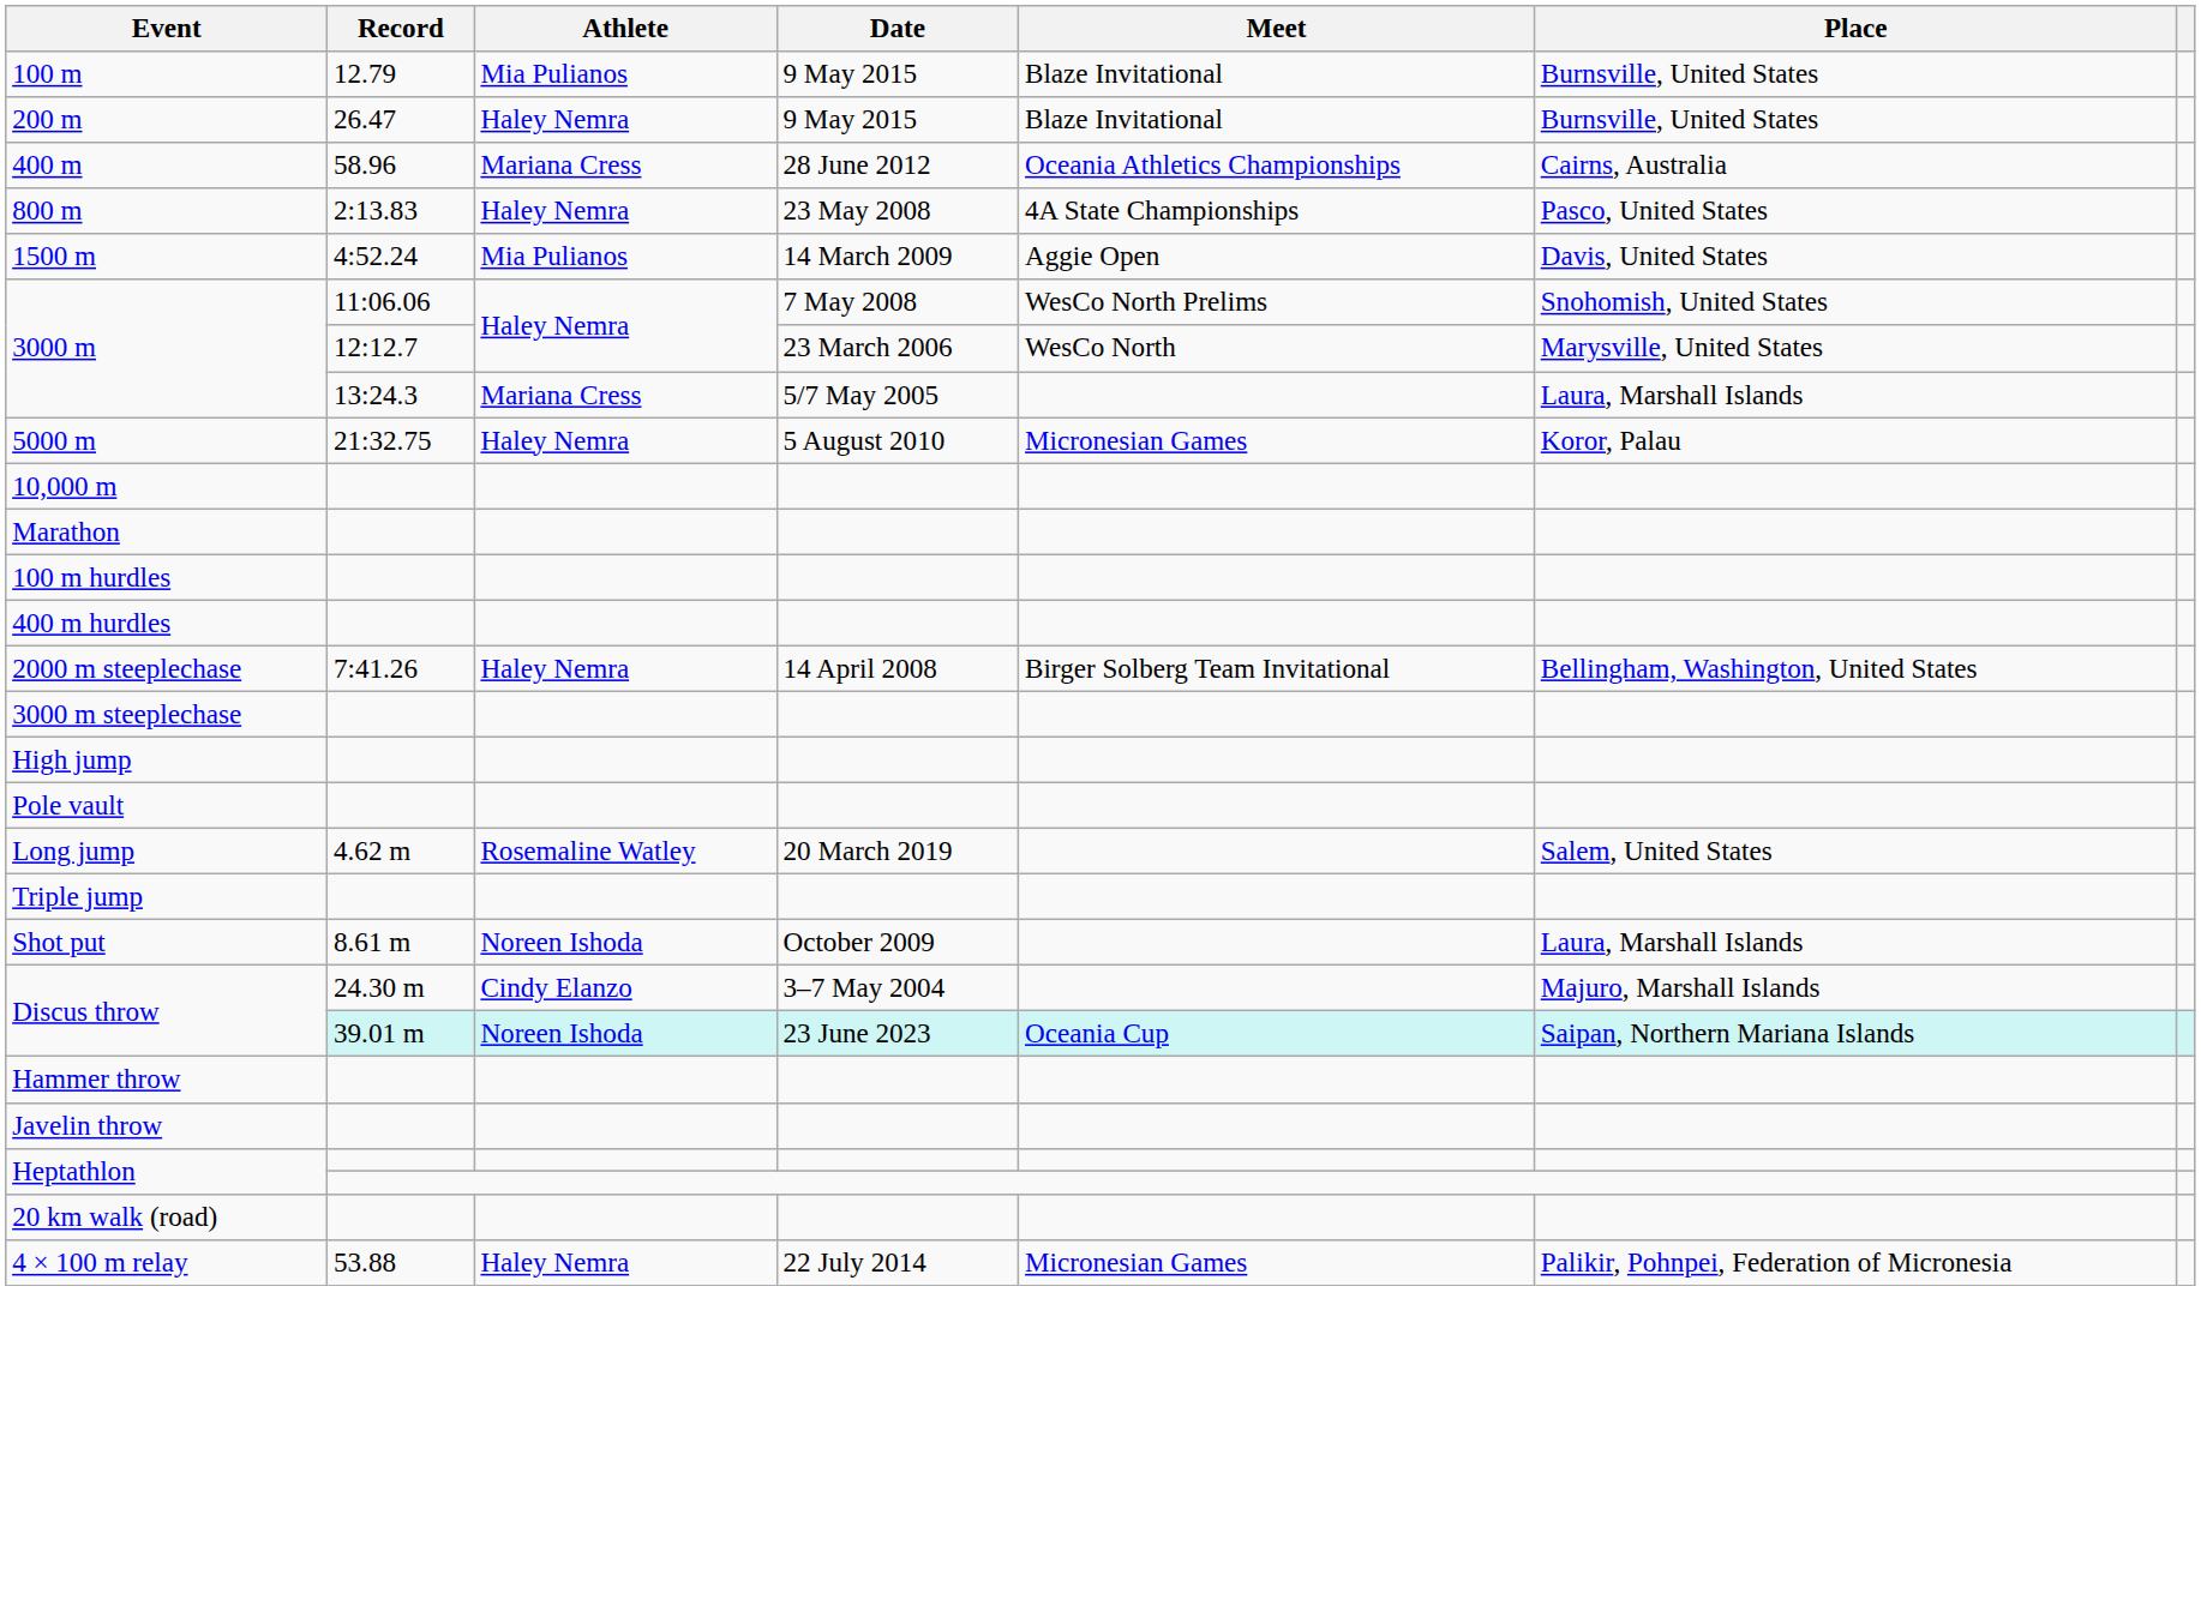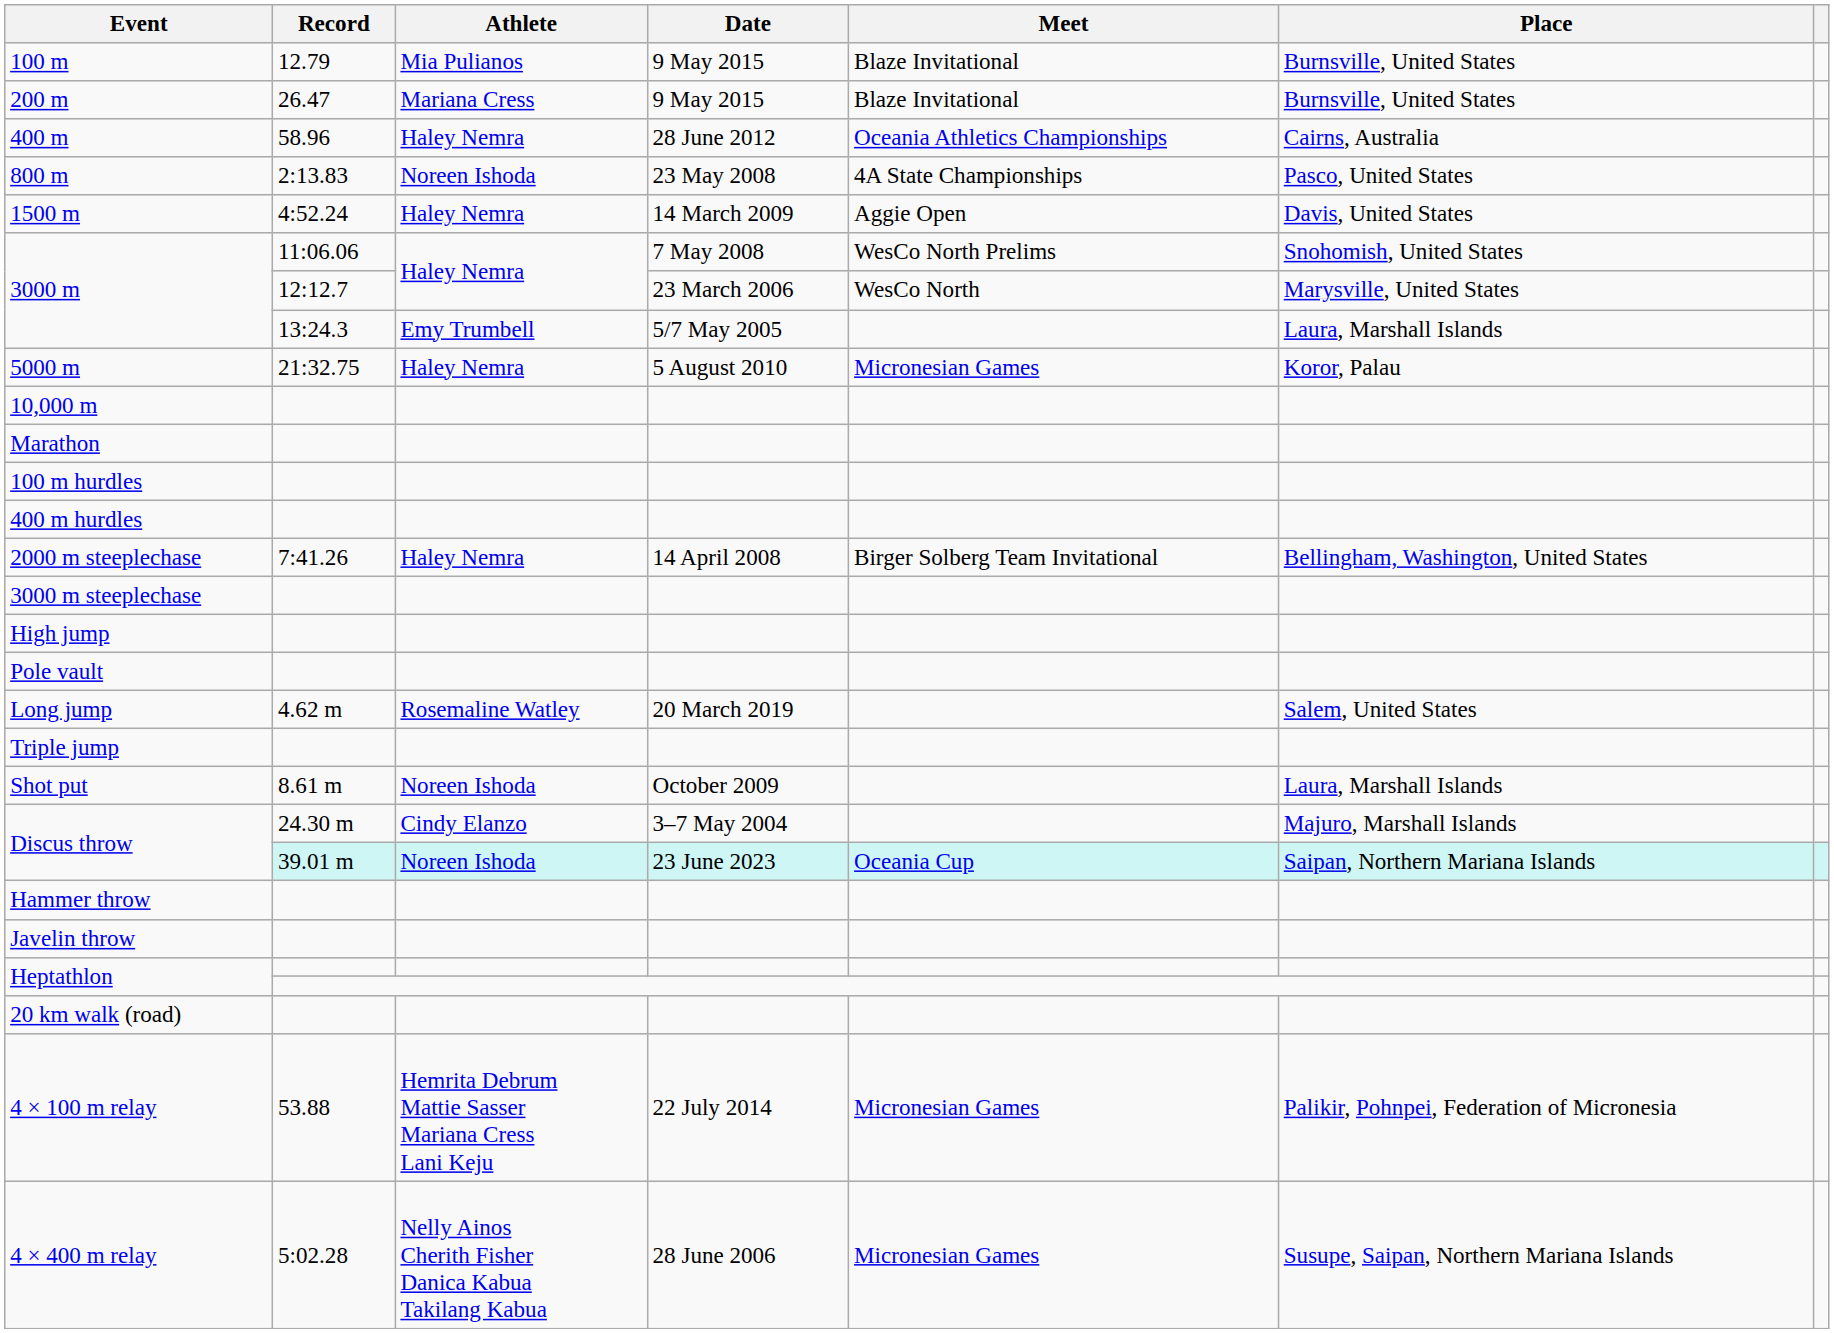 <table class="wikitable" style="font-size:95%; width: 95%;">
 <tr>
 <th>Event</th>
 <th>Record</th>
 <th>Athlete</th>
 <th>Date</th>
 <th>Meet</th>
 <th>Place</th>
 <th></th>
 </tr>
 <tr>
 <td><a href='#'>100 m</a></td>
 <td>12.79 </td>
 <td><a href='#'>Mia Pulianos</a></td>
 <td>9 May 2015</td>
 <td>Blaze Invitational</td>
 <td><a href='#'>Burnsville</a>, United States</td>
 <td></td>
 </tr>
 <tr>
 <td><a href='#'>200 m</a></td>
 <td>26.47 </td>
-<td><a href='#'>Haley Nemra</a></td>
+<td><a href='#'>Mariana Cress</a></td>
 <td>9 May 2015</td>
 <td>Blaze Invitational</td>
 <td><a href='#'>Burnsville</a>, United States</td>
 <td></td>
 </tr>
 <tr>
 <td><a href='#'>400 m</a></td>
 <td>58.96</td>
-<td><a href='#'>Mariana Cress</a></td>
+<td><a href='#'>Haley Nemra</a></td>
 <td>28 June 2012</td>
 <td><a href='#'>Oceania Athletics Championships</a></td>
 <td><a href='#'>Cairns</a>, Australia</td>
 <td></td>
 </tr>
 <tr>
 <td><a href='#'>800 m</a></td>
 <td>2:13.83</td>
-<td><a href='#'>Haley Nemra</a></td>
+<td><a href='#'>Noreen Ishoda</a></td>
 <td>23 May 2008</td>
 <td>4A State Championships</td>
 <td><a href='#'>Pasco</a>, United States</td>
 <td></td>
 </tr>
 <tr>
 <td><a href='#'>1500 m</a></td>
 <td>4:52.24</td>
-<td><a href='#'>Mia Pulianos</a></td>
+<td><a href='#'>Haley Nemra</a></td>
 <td>14 March 2009</td>
 <td>Aggie Open</td>
 <td><a href='#'>Davis</a>, United States</td>
 <td></td>
 </tr>
 <tr>
 <td rowspan=3><a href='#'>3000 m</a></td>
 <td>11:06.06 </td>
 <td rowspan=2><a href='#'>Haley Nemra</a></td>
 <td>7 May 2008</td>
 <td>WesCo North Prelims</td>
 <td><a href='#'>Snohomish</a>, United States</td>
 <td></td>
 </tr>
 <tr>
 <td>12:12.7  </td>
 <td>23 March 2006</td>
 <td>WesCo North</td>
 <td><a href='#'>Marysville</a>, United States</td>
 <td></td>
 </tr>
 <tr>
 <td>13:24.3 </td>
-<td><a href='#'>Mariana Cress</a></td>
+<td><a href='#'>Emy Trumbell</a></td>
 <td>5/7 May 2005</td>
 <td></td>
 <td><a href='#'>Laura</a>, Marshall Islands</td>
 <td></td>
 </tr>
 <tr>
 <td><a href='#'>5000 m</a></td>
 <td>21:32.75</td>
 <td><a href='#'>Haley Nemra</a></td>
 <td>5 August 2010</td>
 <td><a href='#'>Micronesian Games</a></td>
 <td><a href='#'>Koror</a>, Palau</td>
 <td></td>
 </tr>
 <tr>
 <td><a href='#'>10,000 m</a></td>
 <td></td>
 <td></td>
 <td></td>
 <td></td>
 <td></td>
 <td></td>
 </tr>
 <tr>
 <td><a href='#'>Marathon</a></td>
 <td></td>
 <td></td>
 <td></td>
 <td></td>
 <td></td>
 <td></td>
 </tr>
 <tr>
 <td><a href='#'>100 m hurdles</a></td>
 <td></td>
 <td></td>
 <td></td>
 <td></td>
 <td></td>
 <td></td>
 </tr>
 <tr>
 <td><a href='#'>400 m hurdles</a></td>
 <td></td>
 <td></td>
 <td></td>
 <td></td>
 <td></td>
 <td></td>
 </tr>
 <tr>
 <td><a href='#'>2000 m steeplechase</a></td>
 <td>7:41.26</td>
 <td><a href='#'>Haley Nemra</a></td>
 <td>14 April 2008</td>
 <td>Birger Solberg Team Invitational</td>
 <td><a href='#'>Bellingham, Washington</a>, United States</td>
 <td></td>
 </tr>
 <tr>
 <td><a href='#'>3000 m steeplechase</a></td>
 <td></td>
 <td></td>
 <td></td>
 <td></td>
 <td></td>
 <td></td>
 </tr>
 <tr>
 <td><a href='#'>High jump</a></td>
 <td></td>
 <td></td>
 <td></td>
 <td></td>
 <td></td>
 <td></td>
 </tr>
 <tr>
 <td><a href='#'>Pole vault</a></td>
 <td></td>
 <td></td>
 <td></td>
 <td></td>
 <td></td>
 <td></td>
 </tr>
 <tr>
 <td><a href='#'>Long jump</a></td>
 <td>4.62 m</td>
 <td><a href='#'>Rosemaline Watley</a></td>
 <td>20 March 2019</td>
 <td></td>
 <td><a href='#'>Salem</a>, United States</td>
 <td></td>
 </tr>
 <tr>
 <td><a href='#'>Triple jump</a></td>
 <td></td>
 <td></td>
 <td></td>
 <td></td>
 <td></td>
 <td></td>
 </tr>
 <tr>
 <td><a href='#'>Shot put</a></td>
 <td>8.61 m</td>
 <td><a href='#'>Noreen Ishoda</a></td>
 <td>October 2009</td>
 <td></td>
 <td><a href='#'>Laura</a>, Marshall Islands</td>
 <td></td>
 </tr>
 <tr>
 <td rowspan=2><a href='#'>Discus throw</a></td>
 <td>24.30 m</td>
 <td><a href='#'>Cindy Elanzo</a></td>
 <td>3–7 May 2004</td>
 <td></td>
 <td><a href='#'>Majuro</a>, Marshall Islands</td>
 <td></td>
 </tr>
 <tr bgcolor=#CEF6F5>
 <td>39.01 m</td>
 <td><a href='#'>Noreen Ishoda</a></td>
 <td>23 June 2023</td>
 <td><a href='#'>Oceania Cup</a></td>
 <td><a href='#'>Saipan</a>, Northern Mariana Islands</td>
 <td></td>
 </tr>
 <tr>
 <td><a href='#'>Hammer throw</a></td>
 <td></td>
 <td></td>
 <td></td>
 <td></td>
 <td></td>
 <td></td>
 </tr>
 <tr>
 <td><a href='#'>Javelin throw</a></td>
 <td></td>
 <td></td>
 <td></td>
 <td></td>
 <td></td>
 <td></td>
 </tr>
 <tr>
 <td rowspan=2><a href='#'>Heptathlon</a></td>
 <td></td>
 <td></td>
 <td></td>
 <td></td>
 <td></td>
 <td></td>
 </tr>
 <tr>
 <td colspan=5></td>
 <td></td>
 </tr>
 <tr>
 <td><a href='#'>20 km walk</a> (road)</td>
 <td></td>
 <td></td>
 <td></td>
 <td></td>
 <td></td>
 <td></td>
 </tr>
 <tr>
 <td><a href='#'>4 × 100 m relay</a></td>
 <td>53.88</td>
-<td><a href='#'>Haley Nemra</a></td>
+<td><br><a href='#'>Hemrita Debrum</a><br><a href='#'>Mattie Sasser</a><br><a href='#'>Mariana Cress</a><br><a href='#'>Lani Keju</a></td>
 <td>22 July 2014</td>
 <td><a href='#'>Micronesian Games</a></td>
 <td><a href='#'>Palikir</a>, <a href='#'>Pohnpei</a>, Federation of Micronesia</td>
 <td></td>
 </tr>
+<tr>
+<td><a href='#'>4 × 400 m relay</a></td>
+<td>5:02.28</td>
+<td><br><a href='#'>Nelly Ainos</a><br><a href='#'>Cherith Fisher</a><br><a href='#'>Danica Kabua</a><br><a href='#'>Takilang Kabua</a></td>
+<td>28 June 2006</td>
+<td><a href='#'>Micronesian Games</a></td>
+<td><a href='#'>Susupe</a>, <a href='#'>Saipan</a>, Northern Mariana Islands</td>
+<td></td>
+</tr>
 </table>
